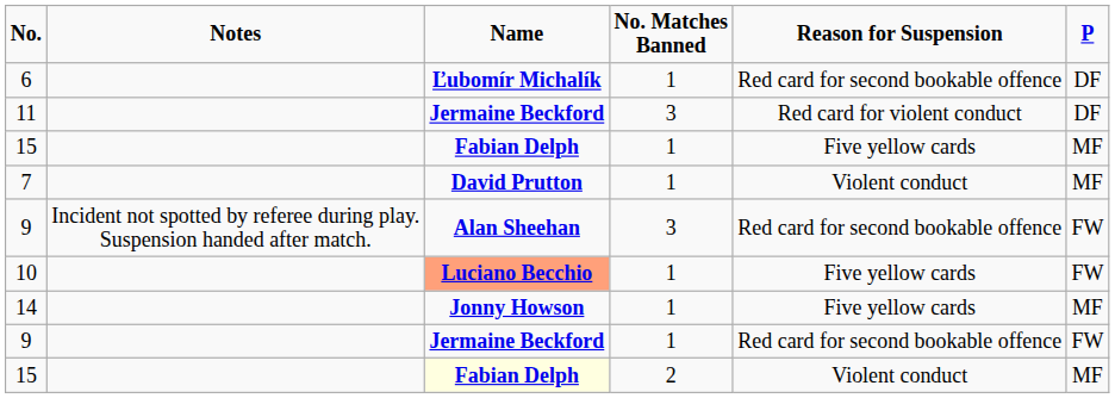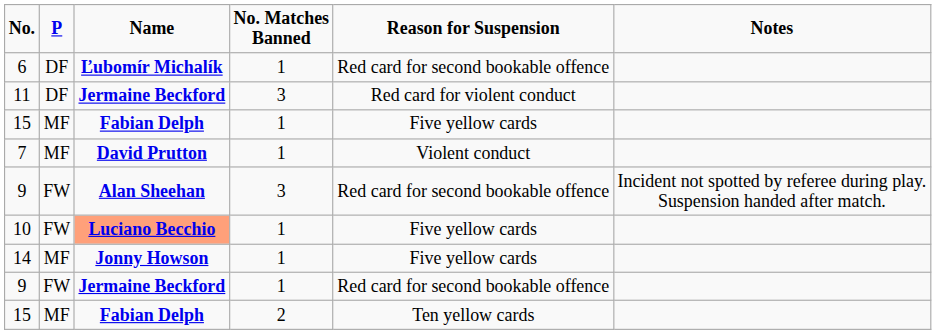 <table class="wikitable" style="text-align: center;">
 <tr>
 <td><strong>No.</strong></td>
-<td><strong>Notes</strong></td>
+<td><strong><a href='#'>P</a></strong></td>
 <td><strong>Name</strong></td>
 <td><strong>No. Matches <br>Banned</strong></td>
 <td><strong>Reason for Suspension</strong></td>
-<td><strong><a href='#'>P</a></strong></td>
+<td><strong>Notes</strong></td>
 </tr>
 <tr>
 <td>6</td>
-<td></td>
+<td>DF</td>
 <td><strong><a href='#'>Ľubomír Michalík</a></strong></td>
 <td>1</td>
 <td>Red card for second bookable offence</td>
-<td>DF</td>
+<td></td>
 </tr>
 <tr>
 <td>11</td>
-<td></td>
+<td>DF</td>
 <td><strong><a href='#'>Jermaine Beckford</a></strong></td>
 <td>3</td>
 <td>Red card for violent conduct</td>
-<td>DF</td>
+<td></td>
 </tr>
 <tr>
 <td>15</td>
-<td></td>
+<td>MF</td>
 <td><strong><a href='#'>Fabian Delph</a></strong></td>
 <td>1</td>
 <td>Five yellow cards</td>
-<td>MF</td>
+<td></td>
 </tr>
 <tr>
 <td>7</td>
-<td></td>
+<td>MF</td>
 <td><strong><a href='#'>David Prutton</a></strong></td>
 <td>1</td>
 <td>Violent conduct</td>
-<td>MF</td>
+<td></td>
 </tr>
 <tr>
 <td>9</td>
-<td>Incident not spotted by referee during play.<br>Suspension handed after match.</td>
+<td>FW</td>
 <td><strong><a href='#'>Alan Sheehan</a></strong></td>
 <td>3</td>
 <td>Red card for second bookable offence</td>
-<td>FW</td>
+<td>Incident not spotted by referee during play.<br>Suspension handed after match.</td>
 </tr>
 <tr>
 <td>10</td>
-<td></td>
+<td>FW</td>
 <td style="background: lightsalmon;"><strong><a href='#'>Luciano Becchio</a></strong></td>
 <td>1</td>
 <td>Five yellow cards</td>
-<td>FW</td>
+<td></td>
 </tr>
 <tr>
 <td>14</td>
-<td></td>
+<td>MF</td>
 <td><strong><a href='#'>Jonny Howson</a></strong></td>
 <td>1</td>
 <td>Five yellow cards</td>
-<td>MF</td>
+<td></td>
 </tr>
 <tr>
 <td>9</td>
-<td></td>
+<td>FW</td>
 <td><strong><a href='#'>Jermaine Beckford</a></strong></td>
 <td>1</td>
 <td>Red card for second bookable offence</td>
-<td>FW</td>
+<td></td>
 </tr>
 <tr>
 <td>15</td>
+<td>MF</td>
+<td><strong><a href='#'>Fabian Delph</a></strong></td>
+<td>2</td>
+<td>Ten yellow cards</td>
 <td></td>
-<td style="background: lightyellow;"><strong><a href='#'>Fabian Delph</a></strong></td>
-<td>2</td>
-<td>Violent conduct</td>
-<td>MF</td>
 </tr>
 </table>
